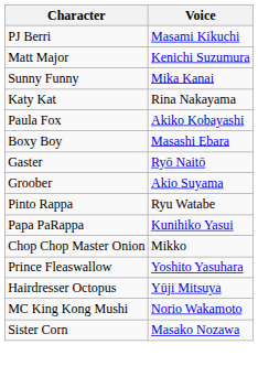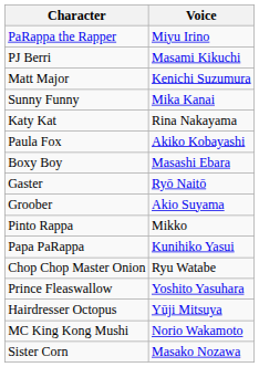 <table class="wikitable">
 <tr>
 <th>Character</th>
 <th>Voice</th>
+</tr>
+<tr>
+<td><a href='#'>PaRappa the Rapper</a></td>
+<td><a href='#'>Miyu Irino</a></td>
 </tr>
 <tr>
 <td>PJ Berri</td>
 <td><a href='#'>Masami Kikuchi</a></td>
 </tr>
 <tr>
 <td>Matt Major</td>
 <td><a href='#'>Kenichi Suzumura</a></td>
 </tr>
 <tr>
 <td>Sunny Funny</td>
 <td><a href='#'>Mika Kanai</a></td>
 </tr>
 <tr>
 <td>Katy Kat</td>
 <td>Rina Nakayama</td>
 </tr>
 <tr>
 <td>Paula Fox</td>
 <td><a href='#'>Akiko Kobayashi</a></td>
 </tr>
 <tr>
 <td>Boxy Boy</td>
 <td><a href='#'>Masashi Ebara</a></td>
 </tr>
 <tr>
 <td>Gaster</td>
 <td><a href='#'>Ryō Naitō</a></td>
 </tr>
 <tr>
 <td>Groober</td>
 <td><a href='#'>Akio Suyama</a></td>
 </tr>
 <tr>
 <td>Pinto Rappa</td>
-<td>Ryu Watabe</td>
+<td>Mikko</td>
 </tr>
 <tr>
 <td>Papa PaRappa</td>
 <td><a href='#'>Kunihiko Yasui</a></td>
 </tr>
 <tr>
 <td>Chop Chop Master Onion</td>
-<td>Mikko</td>
+<td>Ryu Watabe</td>
 </tr>
 <tr>
 <td>Prince Fleaswallow</td>
 <td><a href='#'>Yoshito Yasuhara</a></td>
 </tr>
 <tr>
 <td>Hairdresser Octopus</td>
 <td><a href='#'>Yūji Mitsuya</a></td>
 </tr>
 <tr>
 <td>MC King Kong Mushi</td>
 <td><a href='#'>Norio Wakamoto</a></td>
 </tr>
 <tr>
 <td>Sister Corn</td>
 <td><a href='#'>Masako Nozawa</a></td>
 </tr>
 </table>
